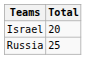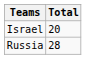 <table class="wikitable">
 <tr>
 <th>Teams</th>
 <th>Total</th>
 </tr>
 <tr>
 <td>Israel</td>
 <td>20</td>
 </tr>
 <tr>
 <td>Russia</td>
-<td>25</td>
+<td>28</td>
 </tr>
 </table>
